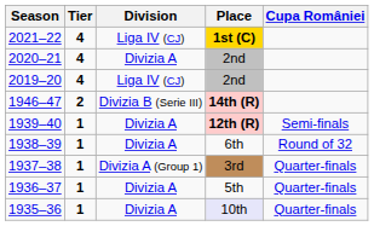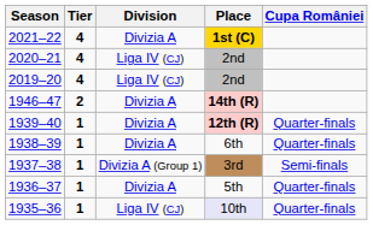 <table class="wikitable" style="text-align:center; font-size:90%">
 <tr>
 <th>Season</th>
 <th>Tier</th>
 <th>Division</th>
 <th>Place</th>
 <th><a href='#'>Cupa României</a></th>
 </tr>
 <tr>
 <td><a href='#'>2021–22</a></td>
 <td><strong>4</strong></td>
-<td><a href='#'>Liga IV</a> <small>(<a href='#'>CJ</a>)</small></td>
+<td><a href='#'>Divizia A</a></td>
 <td align=center bgcolor=gold><strong>1st</strong> <strong>(C)</strong></td>
 <td></td>
 </tr>
 <tr>
 <td><a href='#'>2020–21</a></td>
 <td><strong>4</strong></td>
-<td><a href='#'>Divizia A</a></td>
+<td><a href='#'>Liga IV</a> <small>(<a href='#'>CJ</a>)</small></td>
 <td align=center bgcolor=silver>2nd</td>
 <td></td>
 </tr>
 <tr>
 <td><a href='#'>2019–20</a></td>
 <td><strong>4</strong></td>
 <td><a href='#'>Liga IV</a> <small>(<a href='#'>CJ</a>)</small></td>
 <td align=center bgcolor=silver>2nd</td>
 <td></td>
 </tr>
 <tr>
 <td><a href='#'>1946–47</a></td>
 <td><strong>2</strong></td>
-<td><a href='#'>Divizia B</a> <small>(Serie III)</small></td>
+<td><a href='#'>Divizia A</a></td>
 <td align=center bgcolor=#FFCCCC><strong>14th (R)</strong></td>
 <td></td>
 </tr>
 <tr>
 <td><a href='#'>1939–40</a></td>
 <td><strong>1</strong></td>
 <td><a href='#'>Divizia A</a></td>
 <td align=center bgcolor=#FFCCCC><strong>12th (R)</strong></td>
-<td><a href='#'>Semi-finals</a></td>
+<td><a href='#'>Quarter-finals</a></td>
 </tr>
 <tr>
 <td><a href='#'>1938–39</a></td>
 <td><strong>1</strong></td>
 <td><a href='#'>Divizia A</a></td>
 <td>6th</td>
-<td><a href='#'>Round of 32</a></td>
+<td><a href='#'>Quarter-finals</a></td>
 </tr>
 <tr>
 <td><a href='#'>1937–38</a></td>
 <td><strong>1</strong></td>
 <td><a href='#'>Divizia A</a> <small>(Group 1)</small></td>
 <td align=center bgcolor=#BF8D5B>3rd</td>
-<td><a href='#'>Quarter-finals</a></td>
+<td><a href='#'>Semi-finals</a></td>
 </tr>
 <tr>
 <td><a href='#'>1936–37</a></td>
 <td><strong>1</strong></td>
 <td><a href='#'>Divizia A</a></td>
 <td>5th</td>
 <td><a href='#'>Quarter-finals</a></td>
 </tr>
 <tr>
 <td><a href='#'>1935–36</a></td>
 <td><strong>1</strong></td>
-<td><a href='#'>Divizia A</a></td>
+<td><a href='#'>Liga IV</a> <small>(<a href='#'>CJ</a>)</small></td>
 <td style="background: lavender;">10th</td>
 <td><a href='#'>Quarter-finals</a></td>
 </tr>
 </table>
